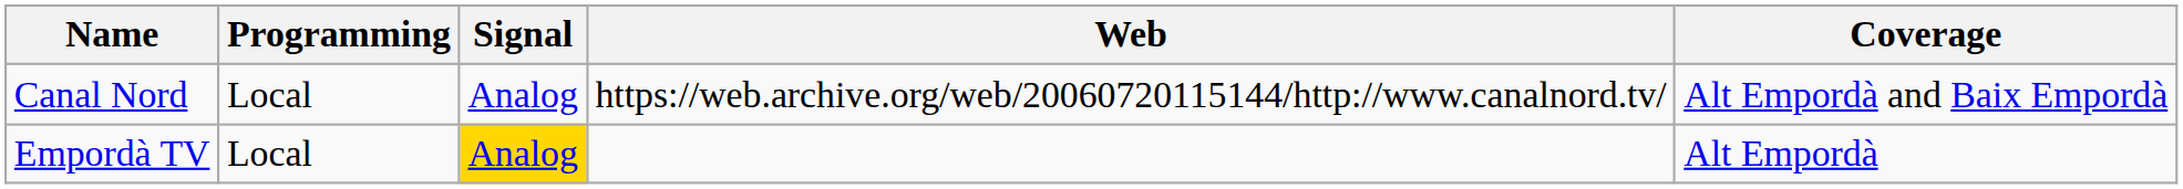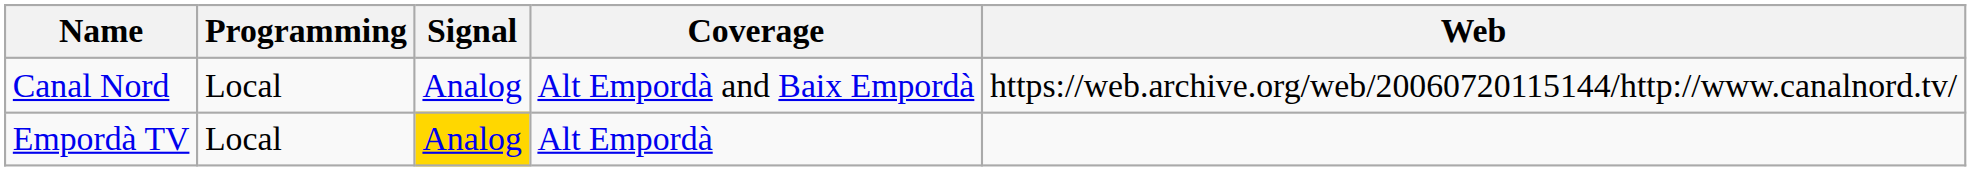 <table class="wikitable">
 <tr>
 <th>Name</th>
 <th>Programming</th>
 <th>Signal</th>
+<th>Coverage</th>
 <th>Web</th>
-<th>Coverage</th>
 </tr>
 <tr>
 <td><a href='#'>Canal Nord</a></td>
 <td>Local</td>
 <td><a href='#'>Analog</a></td>
+<td><a href='#'>Alt Empordà</a> and <a href='#'>Baix Empordà</a></td>
 <td>https://web.archive.org/web/20060720115144/http://www.canalnord.tv/</td>
-<td><a href='#'>Alt Empordà</a> and <a href='#'>Baix Empordà</a></td>
 </tr>
 <tr>
 <td><a href='#'>Empordà TV</a></td>
 <td>Local</td>
 <td style="background: gold;"><a href='#'>Analog</a></td>
+<td><a href='#'>Alt Empordà</a></td>
 <td></td>
-<td><a href='#'>Alt Empordà</a></td>
 </tr>
 </table>
